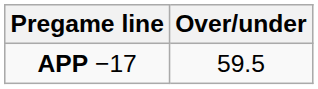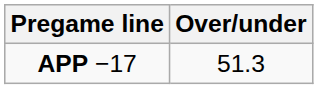 <table class="wikitable">
 <tr align="center">
 <th style=>Pregame line</th>
 <th style=>Over/under</th>
 </tr>
 <tr align="center">
 <td><strong>APP</strong> −17</td>
-<td>59.5</td>
+<td>51.3</td>
 </tr>
 </table>
